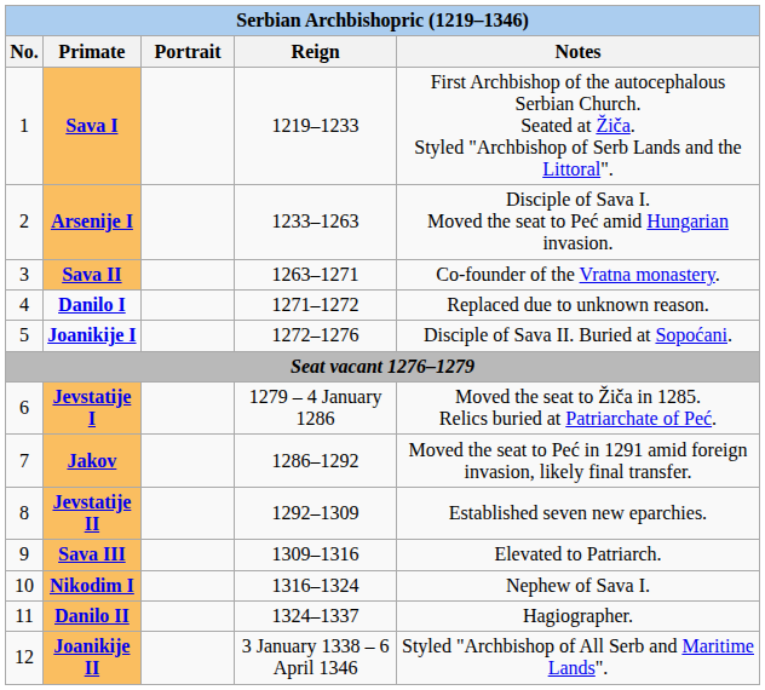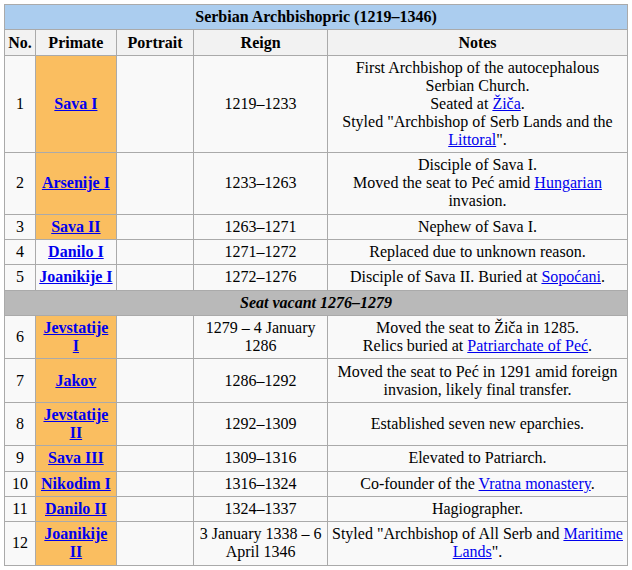 <table class="wikitable" style="text-align:center; width:100%">
 <tr>
 <th colspan="6" style="background-color:#ABCDEF">Serbian Archbishopric (1219–1346)</th>
 </tr>
 <tr>
 <th>No.</th>
 <th>Primate</th>
 <th width="70px">Portrait</th>
 <th>Reign</th>
 <th>Notes</th>
 </tr>
 <tr>
 <td>1</td>
 <td style="background-color:#FABE60"><strong><a href='#'>Sava I</a></strong></td>
 <td></td>
 <td>1219–1233</td>
 <td>First Archbishop of the autocephalous Serbian Church.<br>Seated at <a href='#'>Žiča</a>.<br>Styled "Archbishop of Serb Lands and the <a href='#'>Littoral</a>".<br></td>
 </tr>
 <tr>
 <td>2</td>
 <td style="background-color:#FABE60"><strong><a href='#'>Arsenije I</a></strong></td>
 <td></td>
 <td>1233–1263</td>
 <td>Disciple of Sava I.<br>Moved the seat to Peć amid <a href='#'>Hungarian</a> invasion.<br></td>
 </tr>
 <tr>
 <td>3</td>
 <td style="background-color:#FABE60"><strong><a href='#'>Sava II</a></strong><br></td>
 <td></td>
 <td>1263–1271</td>
-<td>Co-founder of the <a href='#'>Vratna monastery</a>.</td>
+<td>Nephew of Sava I.<br></td>
 </tr>
 <tr>
 <td>4</td>
 <td><strong><a href='#'>Danilo I</a></strong><br></td>
 <td></td>
 <td>1271–1272</td>
 <td>Replaced due to unknown reason.</td>
 </tr>
 <tr>
 <td>5</td>
 <td><strong><a href='#'>Joanikije I</a></strong><br></td>
 <td></td>
 <td>1272–1276</td>
 <td>Disciple of Sava II. Buried at <a href='#'>Sopoćani</a>.</td>
 </tr>
 <tr>
 <td colspan="5" style="background:#B9B9B9"><strong><em>Seat vacant 1276–1279</em></strong></td>
 </tr>
 <tr>
 <td>6</td>
 <td style="background-color:#FABE60"><strong><a href='#'>Jevstatije I</a></strong><br></td>
 <td></td>
 <td>1279 – 4 January 1286</td>
 <td>Moved the seat to Žiča in 1285.<br>Relics buried at <a href='#'>Patriarchate of Peć</a>.<br></td>
 </tr>
 <tr>
 <td>7</td>
 <td style="background-color:#FABE60"><strong><a href='#'>Jakov</a></strong><br></td>
 <td></td>
 <td>1286–1292</td>
 <td>Moved the seat to Peć in 1291 amid foreign invasion, likely final transfer.</td>
 </tr>
 <tr>
 <td>8</td>
 <td style="background-color:#FABE60"><strong><a href='#'>Jevstatije II</a></strong><br></td>
 <td></td>
 <td>1292–1309</td>
 <td>Established seven new eparchies.</td>
 </tr>
 <tr>
 <td>9</td>
 <td style="background-color:#FABE60"><strong><a href='#'>Sava III</a></strong><br></td>
 <td></td>
 <td>1309–1316</td>
 <td>Elevated to Patriarch.<br></td>
 </tr>
 <tr>
 <td>10</td>
 <td style="background-color:#FABE60"><strong><a href='#'>Nikodim I</a></strong><br></td>
 <td></td>
 <td>1316–1324</td>
-<td>Nephew of Sava I.<br></td>
+<td>Co-founder of the <a href='#'>Vratna monastery</a>.</td>
 </tr>
 <tr>
 <td>11</td>
 <td style="background-color:#FABE60"><strong><a href='#'>Danilo II</a></strong><br></td>
 <td></td>
 <td>1324–1337</td>
 <td>Hagiographer.</td>
 </tr>
 <tr>
 <td>12</td>
 <td style="background-color:#FABE60"><strong><a href='#'>Joanikije II</a></strong><br></td>
 <td></td>
 <td>3 January 1338 – 6 April 1346</td>
 <td>Styled "Archbishop of All Serb and <a href='#'>Maritime Lands</a>".</td>
 </tr>
 <tr>
 </tr>
 </table>
